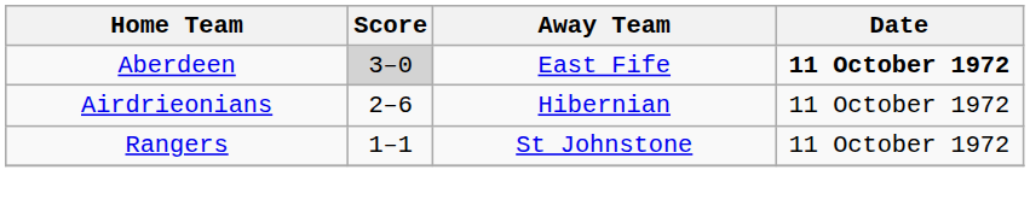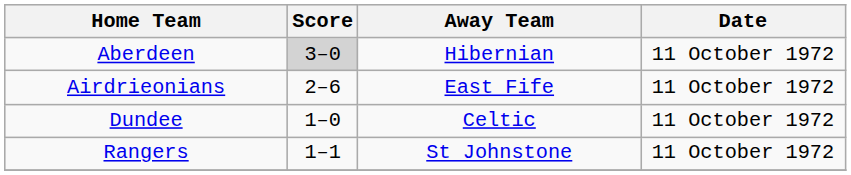 <table class="wikitable" style="text-align:center;">
 <tr>
 <th width=175>Home Team</th>
 <th width=20>Score</th>
 <th width=175>Away Team</th>
 <th width= 125>Date</th>
 </tr>
 <tr>
 <td><a href='#'>Aberdeen</a></td>
 <td style="background: lightgrey;">3–0</td>
-<td><a href='#'>East Fife</a></td>
-<td><strong>11 October 1972</strong></td>
+<td><a href='#'>Hibernian</a></td>
+<td>11 October 1972</td>
 </tr>
 <tr>
 <td><a href='#'>Airdrieonians</a></td>
 <td>2–6</td>
-<td><a href='#'>Hibernian</a></td>
+<td><a href='#'>East Fife</a></td>
+<td>11 October 1972</td>
+</tr>
+<tr>
+<td><a href='#'>Dundee</a></td>
+<td>1–0</td>
+<td><a href='#'>Celtic</a></td>
 <td>11 October 1972</td>
 </tr>
 <tr>
 <td><a href='#'>Rangers</a></td>
 <td>1–1</td>
 <td><a href='#'>St Johnstone</a></td>
 <td>11 October 1972</td>
 </tr>
 <tr>
 </tr>
 </table>
